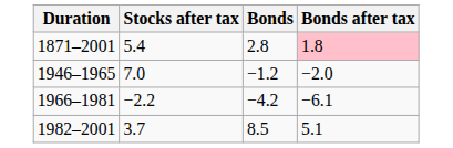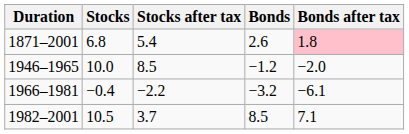 <table class="wikitable" style="margin: 1em auto 1em auto">
 <tr>
 <th>Duration</th>
+<th>Stocks</th>
 <th>Stocks after tax</th>
 <th>Bonds</th>
 <th>Bonds after tax</th>
 </tr>
 <tr>
 <td>1871–2001</td>
+<td>6.8</td>
 <td>5.4</td>
-<td>2.8</td>
+<td>2.6</td>
 <td style="background: pink;">1.8</td>
 </tr>
 <tr>
 <td>1946–1965</td>
-<td>7.0</td>
+<td>10.0</td>
+<td>8.5</td>
 <td>−1.2</td>
 <td>−2.0</td>
 </tr>
 <tr>
 <td>1966–1981</td>
+<td>−0.4</td>
 <td>−2.2</td>
-<td>−4.2</td>
+<td>−3.2</td>
 <td>−6.1</td>
 </tr>
 <tr>
 <td>1982–2001</td>
+<td>10.5</td>
 <td>3.7</td>
 <td>8.5</td>
-<td>5.1</td>
+<td>7.1</td>
 </tr>
 </table>
